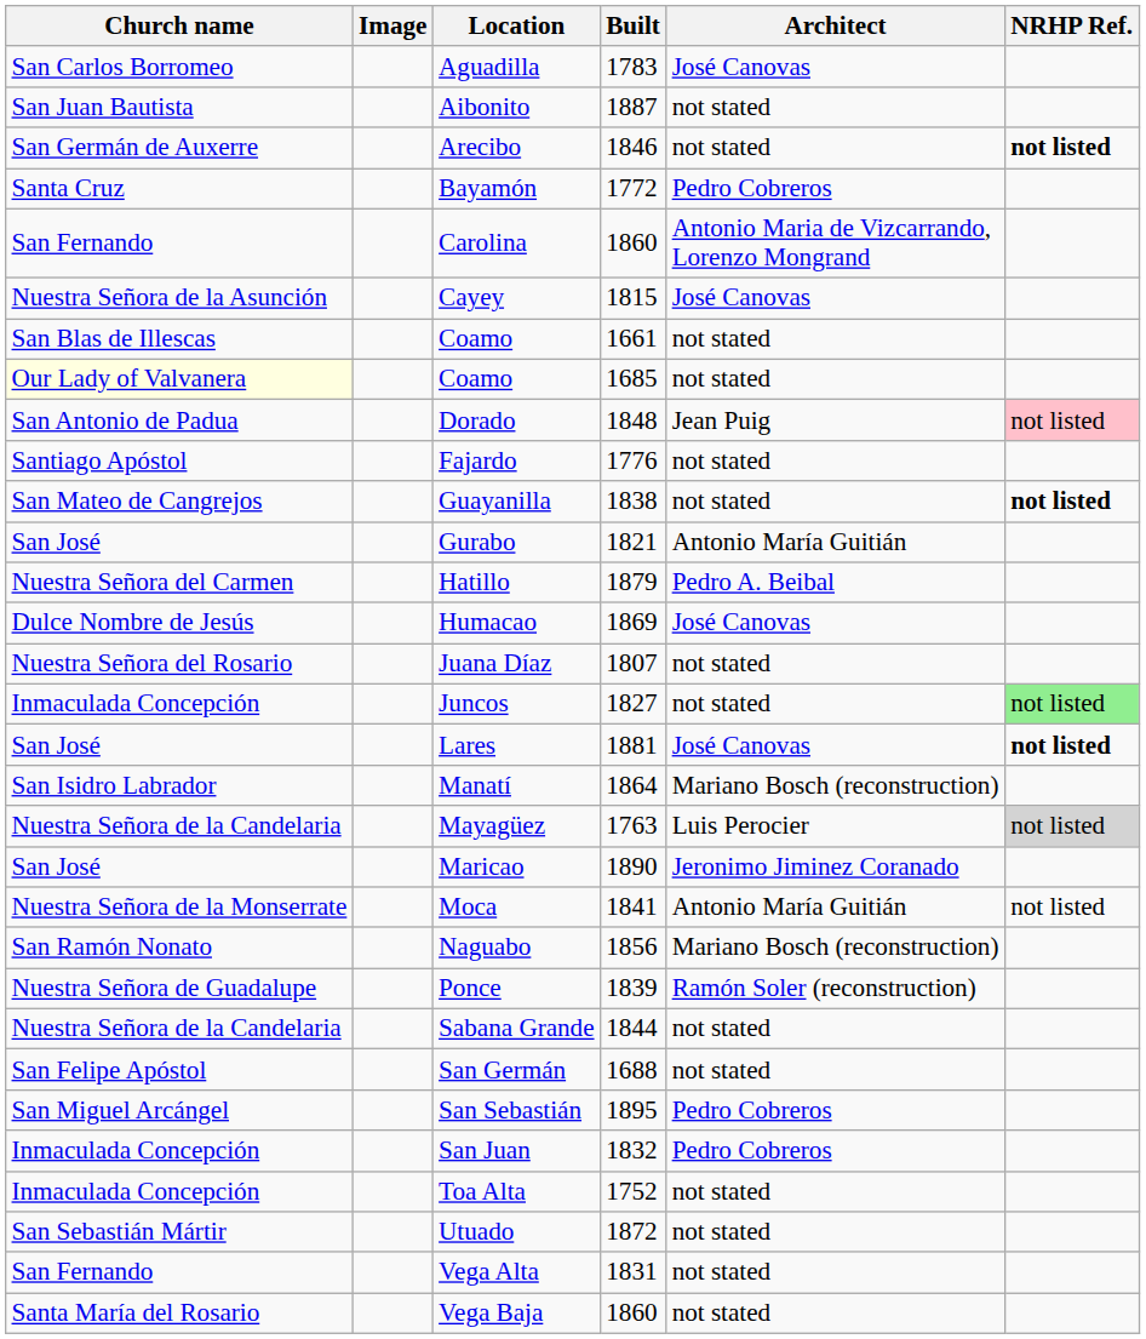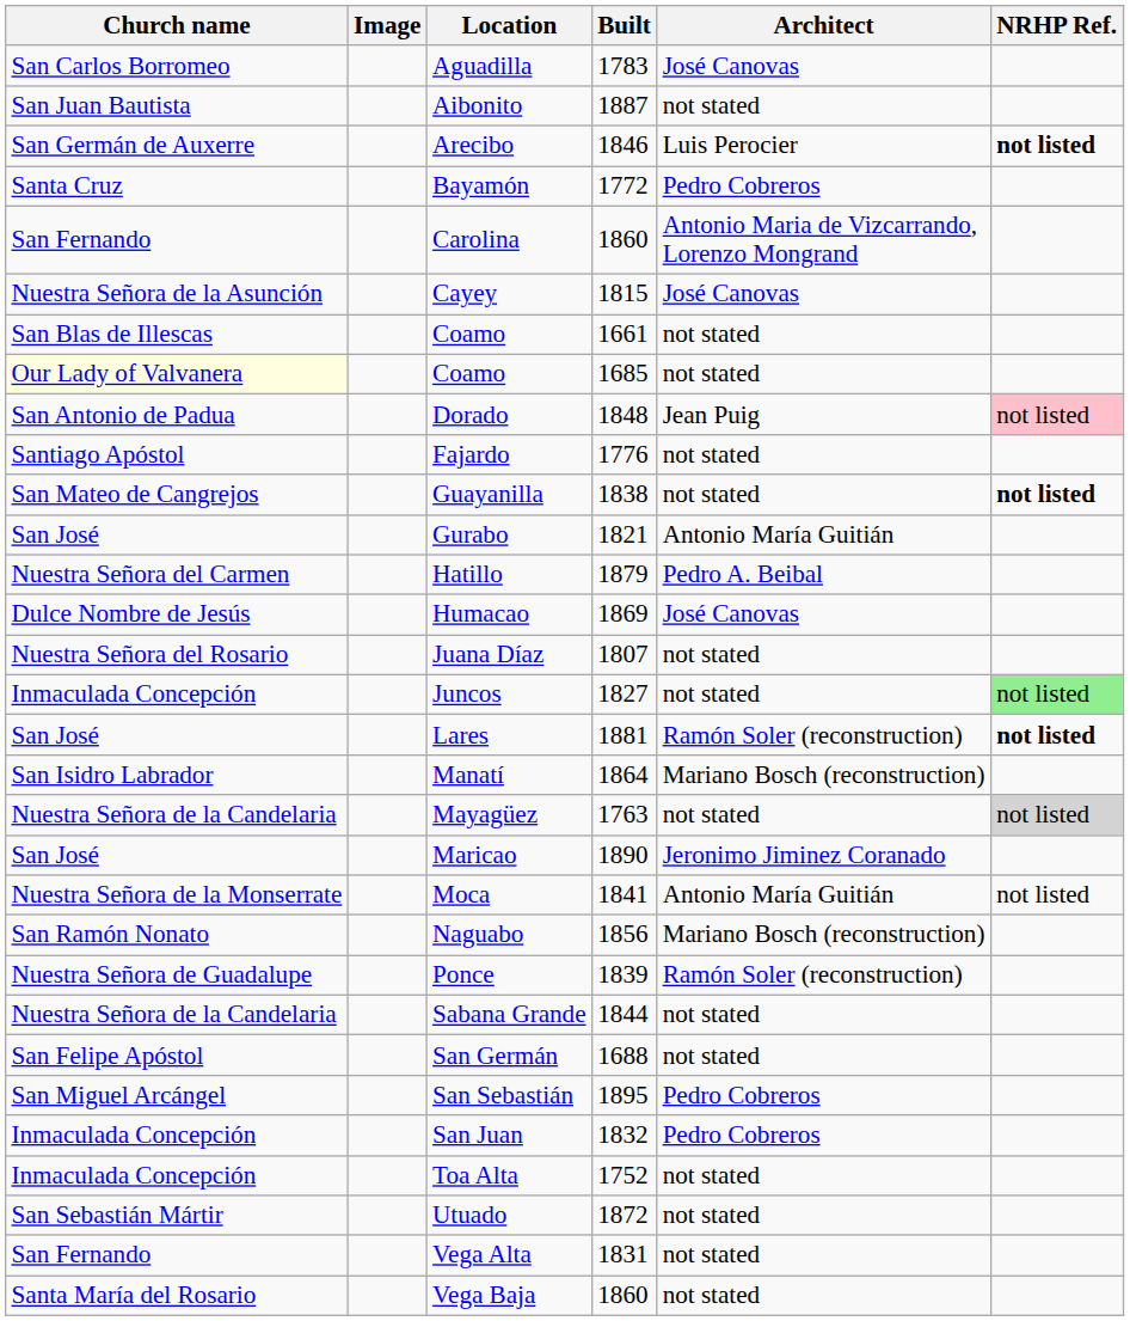 <table class="wikitable sortable">
 <tr>
 <th>Church name</th>
 <th>Image</th>
 <th>Location</th>
 <th>Built</th>
 <th>Architect</th>
 <th>NRHP Ref.</th>
 </tr>
 <tr>
 <td><a href='#'>San Carlos Borromeo</a></td>
 <td></td>
 <td><a href='#'>Aguadilla</a></td>
 <td>1783</td>
 <td><a href='#'>José Canovas</a></td>
 <td></td>
 </tr>
 <tr>
 <td><a href='#'>San Juan Bautista</a></td>
 <td></td>
 <td><a href='#'>Aibonito</a></td>
 <td>1887</td>
 <td>not stated</td>
 <td></td>
 </tr>
 <tr>
 <td><a href='#'>San Germán de Auxerre</a></td>
 <td></td>
 <td><a href='#'>Arecibo</a></td>
 <td>1846</td>
-<td>not stated</td>
+<td>Luis Perocier</td>
 <td><strong>not listed</strong></td>
 </tr>
 <tr>
 <td><a href='#'>Santa Cruz</a></td>
 <td></td>
 <td><a href='#'>Bayamón</a></td>
 <td>1772</td>
 <td><a href='#'>Pedro Cobreros</a></td>
 <td></td>
 </tr>
 <tr>
 <td><a href='#'>San Fernando</a></td>
 <td></td>
 <td><a href='#'>Carolina</a></td>
 <td>1860</td>
 <td><a href='#'>Antonio Maria de Vizcarrando</a>,<br><a href='#'>Lorenzo Mongrand</a></td>
 <td></td>
 </tr>
 <tr>
 <td><a href='#'>Nuestra Señora de la Asunción</a></td>
 <td></td>
 <td><a href='#'>Cayey</a></td>
 <td>1815</td>
 <td><a href='#'>José Canovas</a></td>
 <td></td>
 </tr>
 <tr>
 <td><a href='#'>San Blas de Illescas</a></td>
 <td></td>
 <td><a href='#'>Coamo</a></td>
 <td>1661</td>
 <td>not stated</td>
 <td></td>
 </tr>
 <tr>
 <td style="background: lightyellow;"><a href='#'>Our Lady of Valvanera</a></td>
 <td></td>
 <td><a href='#'>Coamo</a></td>
 <td>1685</td>
 <td>not stated</td>
 <td></td>
 </tr>
 <tr>
 <td><a href='#'>San Antonio de Padua</a></td>
 <td></td>
 <td><a href='#'>Dorado</a></td>
 <td>1848</td>
 <td>Jean Puig</td>
 <td style="background: pink;">not listed</td>
 </tr>
 <tr>
 <td><a href='#'>Santiago Apóstol</a></td>
 <td></td>
 <td><a href='#'>Fajardo</a></td>
 <td>1776</td>
 <td>not stated</td>
 <td></td>
 </tr>
 <tr>
 <td><a href='#'>San Mateo de Cangrejos</a></td>
 <td></td>
 <td><a href='#'>Guayanilla</a></td>
 <td>1838</td>
 <td>not stated</td>
 <td><strong>not listed</strong></td>
 </tr>
 <tr>
 <td><a href='#'>San José</a></td>
 <td></td>
 <td><a href='#'>Gurabo</a></td>
 <td>1821</td>
 <td>Antonio María Guitián</td>
 <td></td>
 </tr>
 <tr>
 <td><a href='#'>Nuestra Señora del Carmen</a></td>
 <td></td>
 <td><a href='#'>Hatillo</a></td>
 <td>1879</td>
 <td><a href='#'>Pedro A. Beibal</a></td>
 <td></td>
 </tr>
 <tr>
 <td><a href='#'>Dulce Nombre de Jesús</a></td>
 <td></td>
 <td><a href='#'>Humacao</a></td>
 <td>1869</td>
 <td><a href='#'>José Canovas</a></td>
 <td></td>
 </tr>
 <tr>
 <td><a href='#'>Nuestra Señora del Rosario</a></td>
 <td></td>
 <td><a href='#'>Juana Díaz</a></td>
 <td>1807</td>
 <td>not stated</td>
 <td></td>
 </tr>
 <tr>
 <td><a href='#'>Inmaculada Concepción</a></td>
 <td></td>
 <td><a href='#'>Juncos</a></td>
 <td>1827</td>
 <td>not stated</td>
 <td style="background: lightgreen;">not listed</td>
 </tr>
 <tr>
 <td><a href='#'>San José</a></td>
 <td></td>
 <td><a href='#'>Lares</a></td>
 <td>1881</td>
-<td><a href='#'>José Canovas</a></td>
+<td><a href='#'>Ramón Soler</a> (reconstruction)</td>
 <td><strong>not listed</strong></td>
 </tr>
 <tr>
 <td><a href='#'>San Isidro Labrador</a></td>
 <td></td>
 <td><a href='#'>Manatí</a></td>
 <td>1864</td>
 <td>Mariano Bosch (reconstruction)</td>
 <td></td>
 </tr>
 <tr>
 <td><a href='#'>Nuestra Señora de la Candelaria</a></td>
 <td></td>
 <td><a href='#'>Mayagüez</a></td>
 <td>1763</td>
-<td>Luis Perocier</td>
+<td>not stated</td>
 <td style="background: lightgrey;">not listed</td>
 </tr>
 <tr>
 <td><a href='#'>San José</a></td>
 <td></td>
 <td><a href='#'>Maricao</a></td>
 <td>1890</td>
 <td><a href='#'>Jeronimo Jiminez Coranado</a></td>
 <td></td>
 </tr>
 <tr>
 <td><a href='#'>Nuestra Señora de la Monserrate</a></td>
 <td></td>
 <td><a href='#'>Moca</a></td>
 <td>1841</td>
 <td>Antonio María Guitián</td>
 <td>not listed</td>
 </tr>
 <tr>
 <td><a href='#'>San Ramón Nonato</a></td>
 <td></td>
 <td><a href='#'>Naguabo</a></td>
 <td>1856</td>
 <td>Mariano Bosch (reconstruction)</td>
 <td></td>
 </tr>
 <tr>
 <td><a href='#'>Nuestra Señora de Guadalupe</a></td>
 <td></td>
 <td><a href='#'>Ponce</a></td>
 <td>1839</td>
 <td><a href='#'>Ramón Soler</a> (reconstruction)</td>
 <td></td>
 </tr>
 <tr>
 <td><a href='#'>Nuestra Señora de la Candelaria</a></td>
 <td></td>
 <td><a href='#'>Sabana Grande</a></td>
 <td>1844</td>
 <td>not stated</td>
 <td></td>
 </tr>
 <tr>
 <td><a href='#'>San Felipe Apóstol</a></td>
 <td></td>
 <td><a href='#'>San Germán</a></td>
 <td>1688</td>
 <td>not stated</td>
 <td></td>
 </tr>
 <tr>
 <td><a href='#'>San Miguel Arcángel</a></td>
 <td></td>
 <td><a href='#'>San Sebastián</a></td>
 <td>1895</td>
 <td><a href='#'>Pedro Cobreros</a></td>
 <td></td>
 </tr>
 <tr>
 <td><a href='#'>Inmaculada Concepción</a></td>
 <td></td>
 <td><a href='#'>San Juan</a></td>
 <td>1832</td>
 <td><a href='#'>Pedro Cobreros</a></td>
 <td></td>
 </tr>
 <tr>
 <td><a href='#'>Inmaculada Concepción</a></td>
 <td></td>
 <td><a href='#'>Toa Alta</a></td>
 <td>1752</td>
 <td>not stated</td>
 <td></td>
 </tr>
 <tr>
 <td><a href='#'>San Sebastián Mártir</a></td>
 <td></td>
 <td><a href='#'>Utuado</a></td>
 <td>1872</td>
 <td>not stated</td>
 <td></td>
 </tr>
 <tr>
 <td><a href='#'>San Fernando</a></td>
 <td></td>
 <td><a href='#'>Vega Alta</a></td>
 <td>1831</td>
 <td>not stated</td>
 <td></td>
 </tr>
 <tr>
 <td><a href='#'>Santa María del Rosario</a></td>
 <td></td>
 <td><a href='#'>Vega Baja</a></td>
 <td>1860</td>
 <td>not stated</td>
 <td></td>
 </tr>
 </table>
